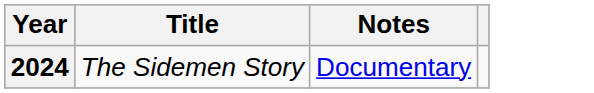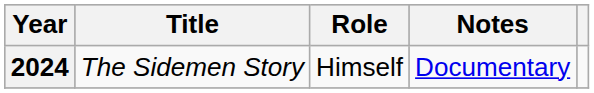 <table class="wikitable sortable plainrowheaders">
 <tr>
 <th scope="col">Year</th>
 <th scope="col">Title</th>
+<th scope="col">Role</th>
 <th class="unsortable" scope="col">Notes</th>
 <th class="unsortable" scope="col"></th>
 </tr>
 <tr>
 <th scope="row">2024</th>
 <td scope="row"><em>The Sidemen Story</em></td>
+<td>Himself</td>
 <td><a href='#'>Documentary</a></td>
 <td style="text-align:center;"></td>
 </tr>
 </table>
